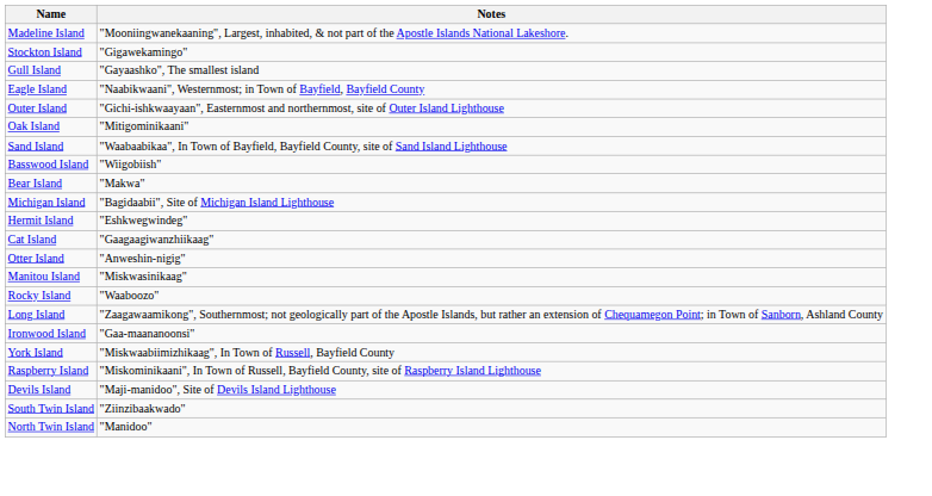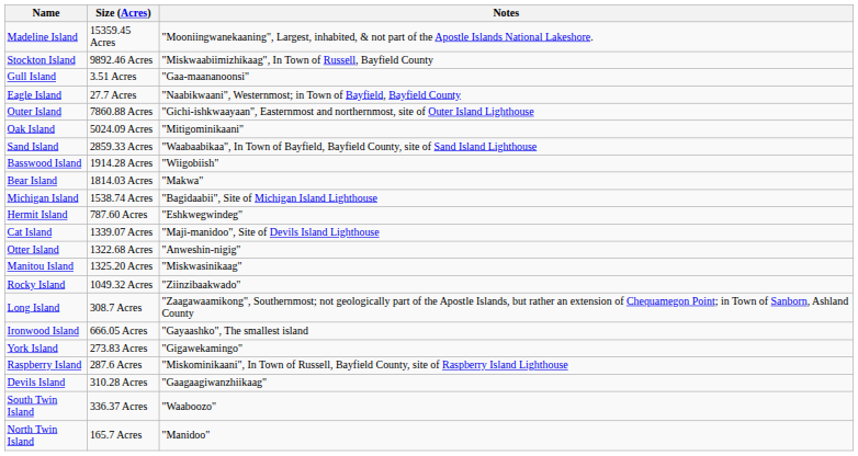 <table class="wikitable">
 <tr>
 <th>Name</th>
+<th>Size (<a href='#'>Acres</a>)</th>
 <th>Notes</th>
 </tr>
 <tr>
 <td><a href='#'>Madeline Island</a></td>
+<td>15359.45 Acres</td>
 <td>"Mooniingwanekaaning", Largest, inhabited, & not part of the <a href='#'>Apostle Islands National Lakeshore</a>.</td>
 </tr>
 <tr>
 <td><a href='#'>Stockton Island</a></td>
-<td>"Gigawekamingo"</td>
+<td>9892.46 Acres</td>
+<td>"Miskwaabiimizhikaag", In Town of <a href='#'>Russell</a>, Bayfield County</td>
 </tr>
 <tr>
 <td><a href='#'>Gull Island</a></td>
-<td>"Gayaashko", The smallest island</td>
+<td>3.51 Acres</td>
+<td>"Gaa-maananoonsi"</td>
 </tr>
 <tr>
 <td><a href='#'>Eagle Island</a></td>
+<td>27.7 Acres</td>
 <td>"Naabikwaani", Westernmost; in Town of <a href='#'>Bayfield</a>, <a href='#'>Bayfield County</a></td>
 </tr>
 <tr>
 <td><a href='#'>Outer Island</a></td>
+<td>7860.88 Acres</td>
 <td>"Gichi-ishkwaayaan", Easternmost and northernmost, site of <a href='#'>Outer Island Lighthouse</a></td>
 </tr>
 <tr>
 <td><a href='#'>Oak Island</a></td>
+<td>5024.09 Acres</td>
 <td>"Mitigominikaani"</td>
 </tr>
 <tr>
 <td><a href='#'>Sand Island</a></td>
+<td>2859.33 Acres</td>
 <td>"Waabaabikaa", In Town of Bayfield, Bayfield County, site of <a href='#'>Sand Island Lighthouse</a></td>
 </tr>
 <tr>
 <td><a href='#'>Basswood Island</a></td>
+<td>1914.28 Acres</td>
 <td>"Wiigobiish"</td>
 </tr>
 <tr>
 <td><a href='#'>Bear Island</a></td>
+<td>1814.03 Acres</td>
 <td>"Makwa"</td>
 </tr>
 <tr>
 <td><a href='#'>Michigan Island</a></td>
+<td>1538.74 Acres</td>
 <td>"Bagidaabii", Site of <a href='#'>Michigan Island Lighthouse</a></td>
 </tr>
 <tr>
 <td><a href='#'>Hermit Island</a></td>
+<td>787.60 Acres</td>
 <td>"Eshkwegwindeg"</td>
 </tr>
 <tr>
 <td><a href='#'>Cat Island</a></td>
-<td>"Gaagaagiwanzhiikaag"</td>
+<td>1339.07 Acres</td>
+<td>"Maji-manidoo", Site of <a href='#'>Devils Island Lighthouse</a></td>
 </tr>
 <tr>
 <td><a href='#'>Otter Island</a></td>
+<td>1322.68 Acres</td>
 <td>"Anweshin-nigig"</td>
 </tr>
 <tr>
 <td><a href='#'>Manitou Island</a></td>
+<td>1325.20 Acres</td>
 <td>"Miskwasinikaag"</td>
 </tr>
 <tr>
 <td><a href='#'>Rocky Island</a></td>
-<td>"Waaboozo"</td>
+<td>1049.32 Acres</td>
+<td>"Ziinzibaakwado"</td>
 </tr>
 <tr>
 <td><a href='#'>Long Island</a></td>
+<td>308.7 Acres</td>
 <td>"Zaagawaamikong", Southernmost; not geologically part of the Apostle Islands, but rather an extension of <a href='#'>Chequamegon Point</a>; in Town of <a href='#'>Sanborn</a>, Ashland County</td>
 </tr>
 <tr>
 <td><a href='#'>Ironwood Island</a></td>
-<td>"Gaa-maananoonsi"</td>
+<td>666.05 Acres</td>
+<td>"Gayaashko", The smallest island</td>
 </tr>
 <tr>
 <td><a href='#'>York Island</a></td>
-<td>"Miskwaabiimizhikaag", In Town of <a href='#'>Russell</a>, Bayfield County</td>
+<td>273.83 Acres</td>
+<td>"Gigawekamingo"</td>
 </tr>
 <tr>
 <td><a href='#'>Raspberry Island</a></td>
+<td>287.6 Acres</td>
 <td>"Miskominikaani", In Town of Russell, Bayfield County, site of <a href='#'>Raspberry Island Lighthouse</a></td>
 </tr>
 <tr>
 <td><a href='#'>Devils Island</a></td>
-<td>"Maji-manidoo", Site of <a href='#'>Devils Island Lighthouse</a></td>
+<td>310.28 Acres</td>
+<td>"Gaagaagiwanzhiikaag"</td>
 </tr>
 <tr>
 <td><a href='#'>South Twin Island</a></td>
-<td>"Ziinzibaakwado"</td>
+<td>336.37 Acres</td>
+<td>"Waaboozo"</td>
 </tr>
 <tr>
 <td><a href='#'>North Twin Island</a></td>
+<td>165.7 Acres</td>
 <td>"Manidoo"</td>
 </tr>
 </table>
